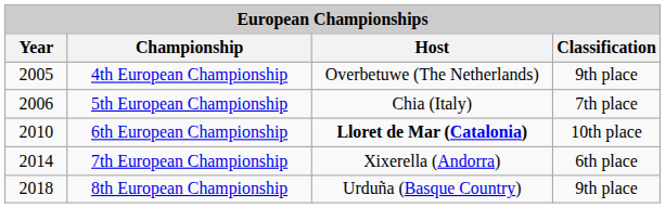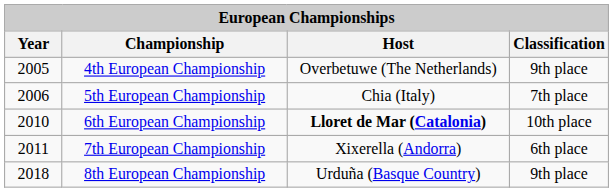 <table class="wikitable" style=font-size:90% width=550>
 <tr align=center style="background:#cccccc;">
 <td colspan=4><strong>European Championships</strong></td>
 </tr>
 <tr align=center style="background:#eeeeee;">
 <th width=10%>Year</th>
 <th width=40%>Championship</th>
 <th width=40%>Host</th>
 <th width=10%>Classification</th>
 </tr>
 <tr align=center>
 <td>2005</td>
 <td><a href='#'>4th European Championship</a></td>
 <td>Overbetuwe (The Netherlands)</td>
 <td>9th place</td>
 </tr>
 <tr align=center>
 <td>2006</td>
 <td><a href='#'>5th European Championship</a></td>
 <td>Chia (Italy)</td>
 <td>7th place</td>
 </tr>
 <tr align=center>
 <td>2010</td>
 <td><a href='#'>6th European Championship</a></td>
 <td><strong>Lloret de Mar (<a href='#'>Catalonia</a>)</strong></td>
 <td>10th place</td>
 </tr>
 <tr align=center>
-<td>2014</td>
+<td>2011</td>
 <td><a href='#'>7th European Championship</a></td>
 <td>Xixerella (<a href='#'>Andorra</a>)</td>
 <td>6th place</td>
 </tr>
 <tr align=center>
 <td>2018</td>
 <td><a href='#'>8th European Championship</a></td>
 <td>Urduña (<a href='#'>Basque Country</a>)</td>
 <td>9th place</td>
 </tr>
 </table>
